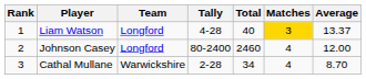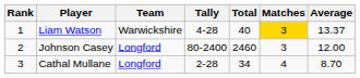 <table class="wikitable">
 <tr>
 <th>Rank</th>
 <th>Player</th>
 <th>Team</th>
 <th>Tally</th>
 <th>Total</th>
 <th>Matches</th>
 <th>Average</th>
 </tr>
 <tr>
 <td rowspan=1 align=center>1</td>
 <td><a href='#'>Liam Watson</a></td>
-<td><a href='#'>Longford</a></td>
+<td>Warwickshire</td>
 <td align=center>4-28</td>
 <td align=center>40</td>
 <td align=center style="background: gold;">3</td>
 <td align=center>13.37</td>
 </tr>
 <tr>
 <td rowspan=1 align=center>2</td>
 <td>Johnson Casey</td>
 <td><a href='#'>Longford</a></td>
 <td align=center>80-2400</td>
 <td align=center>2460</td>
-<td align=center>4</td>
+<td align=center>3</td>
 <td align=center>12.00</td>
 </tr>
 <tr>
 <td rowspan=1 align=center>3</td>
 <td>Cathal Mullane</td>
-<td>Warwickshire</td>
+<td><a href='#'>Longford</a></td>
 <td align=center>2-28</td>
 <td align=center>34</td>
 <td align=center>4</td>
 <td align=center>8.70</td>
 </tr>
 </table>
